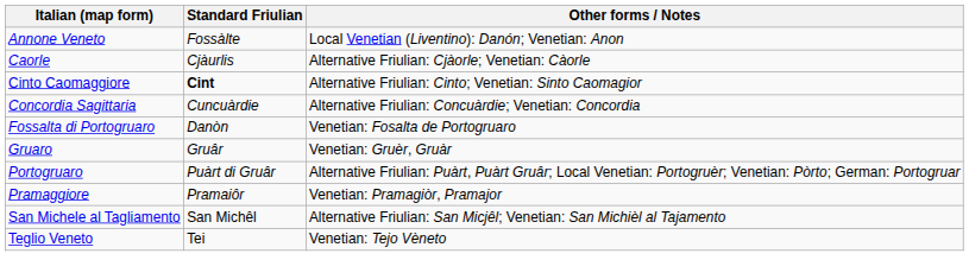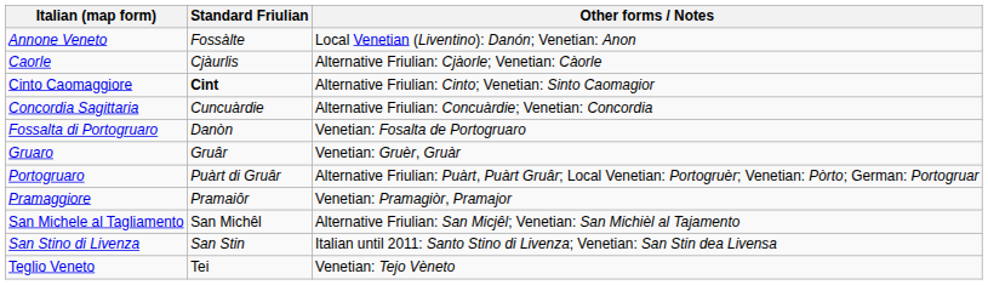 <table class="wikitable sortable">
 <tr>
 <th>Italian (map form)</th>
 <th>Standard Friulian</th>
 <th>Other forms / Notes</th>
 </tr>
 <tr>
 <td><em><a href='#'>Annone Veneto</a></em></td>
 <td><em>Fossàlte</em></td>
 <td>Local <a href='#'>Venetian</a> (<em>Liventino</em>): <em>Danón</em>; Venetian: <em>Anon</em></td>
 </tr>
 <tr>
 <td><em><a href='#'>Caorle</a></em></td>
 <td><em>Cjàurlis</em></td>
 <td>Alternative Friulian: <em>Cjàorle</em>; Venetian: <em>Càorle</em></td>
 </tr>
 <tr>
 <td><a href='#'>Cinto Caomaggiore</a></td>
 <td><strong>Cint</strong></td>
 <td>Alternative Friulian: <em>Cinto</em>; Venetian: <em>Sinto Caomagior</em></td>
 </tr>
 <tr>
 <td><em><a href='#'>Concordia Sagittaria</a></em></td>
 <td><em>Cuncuàrdie</em></td>
 <td>Alternative Friulian: <em>Concuàrdie</em>; Venetian: <em>Concordia</em></td>
 </tr>
 <tr>
 <td><em><a href='#'>Fossalta di Portogruaro</a></em></td>
 <td><em>Danòn</em></td>
 <td>Venetian: <em>Fosalta de Portogruaro</em></td>
 </tr>
 <tr>
 <td><em><a href='#'>Gruaro</a></em></td>
 <td><em>Gruâr</em></td>
 <td>Venetian: <em>Gruèr</em>, <em>Gruàr</em></td>
 </tr>
 <tr>
 <td><em><a href='#'>Portogruaro</a></em></td>
 <td><em>Puàrt di Gruâr</em></td>
 <td>Alternative Friulian: <em>Puàrt</em>, <em>Puàrt Gruâr</em>; Local Venetian: <em>Portogruèr</em>; Venetian: <em>Pòrto</em>; German: <em>Portogruar</em></td>
 </tr>
 <tr>
 <td><em><a href='#'>Pramaggiore</a></em></td>
 <td><em>Pramaiôr</em></td>
 <td>Venetian: <em>Pramagiòr</em>, <em>Pramajor</em></td>
 </tr>
 <tr>
 <td><a href='#'>San Michele al Tagliamento</a></td>
 <td>San Michêl</td>
 <td>Alternative Friulian: <em>San Micjêl</em>; Venetian: <em>San Michièl al Tajamento</em></td>
 </tr>
 <tr>
+<td><em><a href='#'>San Stino di Livenza</a></em></td>
+<td><em>San Stin</em></td>
+<td>Italian until 2011: <em>Santo Stino di Livenza</em>; Venetian: <em>San Stin dea Livensa</em></td>
+</tr>
+<tr>
 <td><a href='#'>Teglio Veneto</a></td>
 <td>Tei</td>
 <td>Venetian: <em>Tejo Vèneto</em></td>
 </tr>
 </table>
